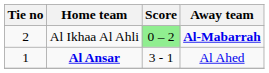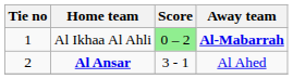 <table class="wikitable" style="text-align: center">
 <tr>
 <th>Tie no</th>
 <th>Home team</th>
 <th>Score</th>
 <th>Away team</th>
 </tr>
 <tr>
-<td>2</td>
+<td>1</td>
 <td>Al Ikhaa Al Ahli</td>
 <td style="background: lightgreen;">0 – 2</td>
 <td><strong><a href='#'>Al-Mabarrah</a></strong></td>
 </tr>
 <tr>
-<td>1</td>
+<td>2</td>
 <td><strong><a href='#'>Al Ansar</a></strong></td>
 <td>3 - 1</td>
 <td><a href='#'>Al Ahed</a></td>
 </tr>
 <tr>
 </tr>
 </table>
